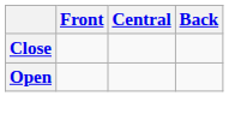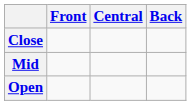 <table class="wikitable" style="text-align:center">
 <tr>
 <th></th>
 <th><a href='#'>Front</a></th>
 <th><a href='#'>Central</a></th>
 <th><a href='#'>Back</a></th>
 </tr>
 <tr align="center">
 <th><a href='#'>Close</a></th>
 <td></td>
 <td></td>
 <td> </td>
 </tr>
+<tr>
+<th><a href='#'>Mid</a></th>
+<td></td>
+<td></td>
+<td></td>
+</tr>
 <tr align="center">
 <th><a href='#'>Open</a></th>
 <td></td>
 <td></td>
 <td></td>
 </tr>
 </table>
